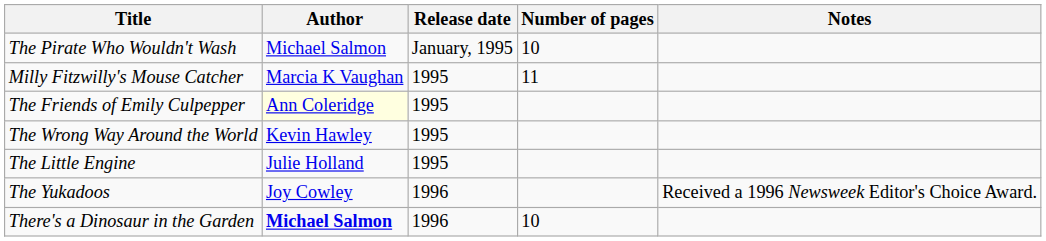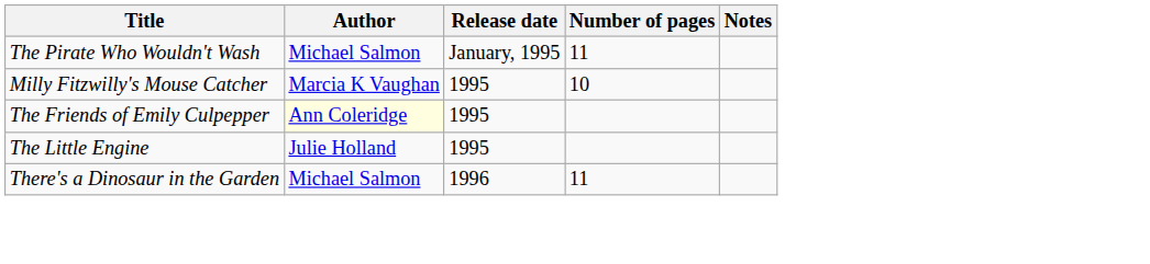 <table class="wikitable sortable">
 <tr>
 <th>Title</th>
 <th>Author</th>
 <th>Release date</th>
 <th>Number of pages</th>
 <th>Notes</th>
 </tr>
 <tr>
 <td><em>The Pirate Who Wouldn't Wash</em></td>
 <td><a href='#'>Michael Salmon</a></td>
 <td>January, 1995</td>
-<td>10</td>
+<td>11</td>
 <td></td>
 </tr>
 <tr>
 <td><em>Milly Fitzwilly's Mouse Catcher</em></td>
 <td><a href='#'>Marcia K Vaughan</a></td>
 <td>1995</td>
-<td>11</td>
+<td>10</td>
 <td></td>
 </tr>
 <tr>
 <td><em>The Friends of Emily Culpepper</em></td>
 <td style="background: lightyellow;"><a href='#'>Ann Coleridge</a></td>
-<td>1995</td>
-<td></td>
-<td></td>
-</tr>
-<tr>
-<td><em>The Wrong Way Around the World</em></td>
-<td><a href='#'>Kevin Hawley</a></td>
 <td>1995</td>
 <td></td>
 <td></td>
 </tr>
 <tr>
 <td><em>The Little Engine</em></td>
 <td><a href='#'>Julie Holland</a></td>
 <td>1995</td>
 <td></td>
 <td></td>
 </tr>
 <tr>
-<td><em>The Yukadoos</em></td>
-<td><a href='#'>Joy Cowley</a></td>
+<td><em>There's a Dinosaur in the Garden</em></td>
+<td><a href='#'>Michael Salmon</a></td>
 <td>1996</td>
-<td></td>
-<td>Received a 1996 <em>Newsweek</em> Editor's Choice Award.</td>
-</tr>
-<tr>
-<td><em>There's a Dinosaur in the Garden</em></td>
-<td><strong><a href='#'>Michael Salmon</a></strong></td>
-<td>1996</td>
-<td>10</td>
+<td>11</td>
 <td></td>
 </tr>
 </table>
